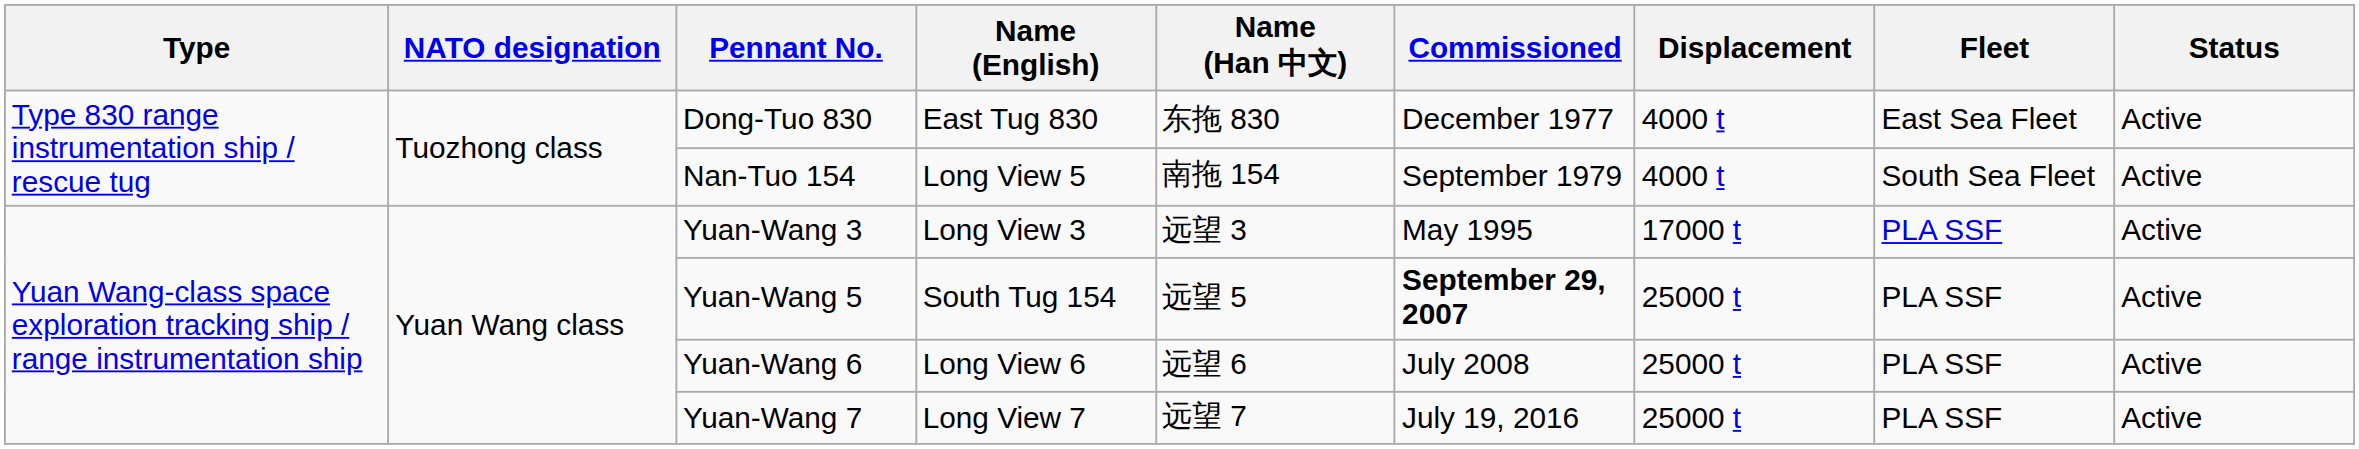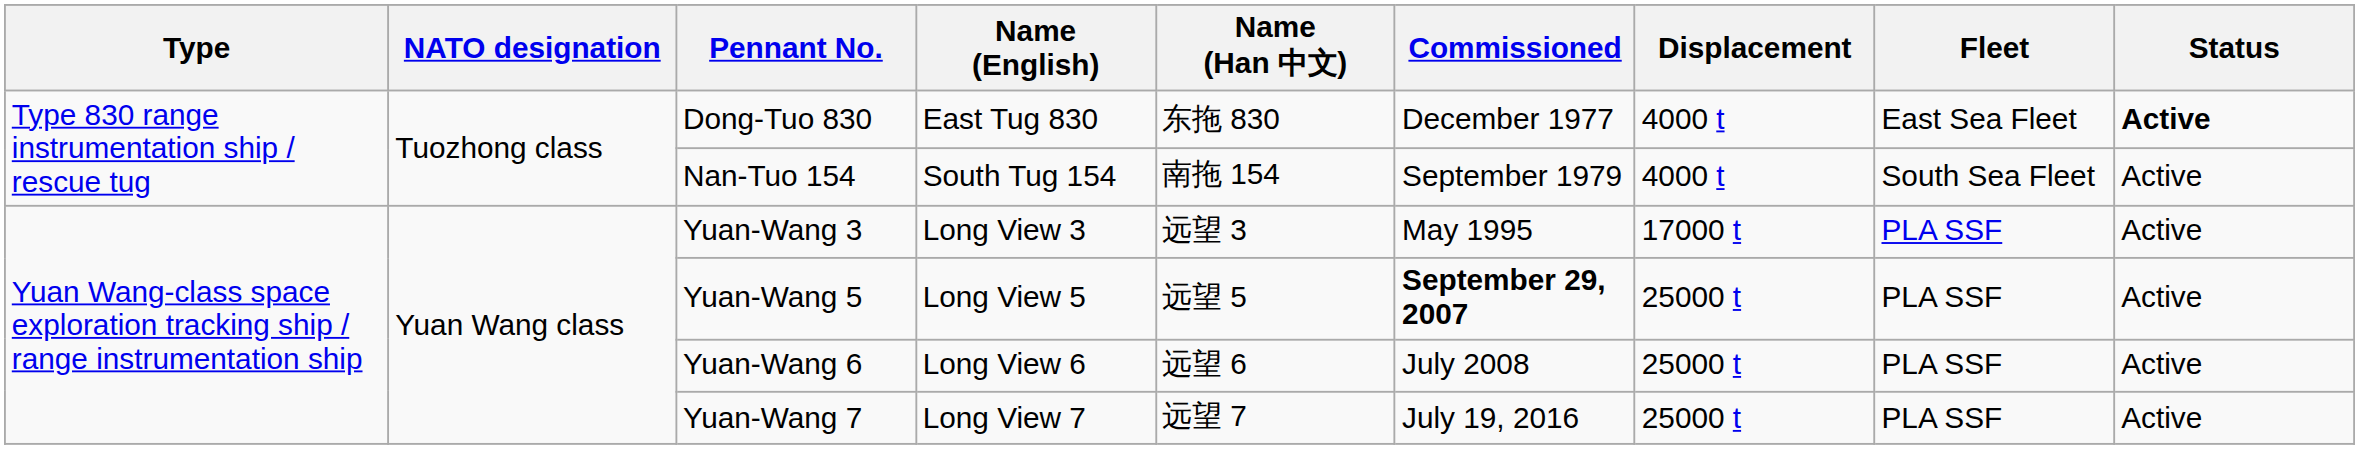 <table class="wikitable sortable"  style="margin:auto; width:100%;">
 <tr>
 <th style="text-align:center; width:16%;">Type</th>
 <th style="text-align:center; width:12%;"><a href='#'>NATO designation</a></th>
 <th style="text-align:center; width:10%;"><a href='#'>Pennant No.</a></th>
 <th style="text-align:center; width:10%;">Name<br>(English)</th>
 <th style="text-align:center; width:10%;">Name<br>(Han 中文)</th>
 <th style="text-align:center; width:10%;"><a href='#'>Commissioned</a></th>
 <th style="text-align:center; width:10%;">Displacement</th>
 <th style="text-align:center; width:10%;">Fleet</th>
 <th style="text-align:center; width:10%;">Status</th>
 </tr>
 <tr>
 <td rowspan="2"><a href='#'>Type 830 range instrumentation ship / rescue tug</a></td>
 <td rowspan="2">Tuozhong class</td>
 <td>Dong-Tuo 830</td>
 <td>East Tug 830</td>
 <td>东拖 830</td>
 <td>December 1977</td>
 <td>4000 <a href='#'>t</a></td>
 <td>East Sea Fleet</td>
-<td><span>Active</span></td>
+<td><strong><span>Active</span></strong></td>
 </tr>
 <tr>
 <td>Nan-Tuo 154</td>
-<td>Long View 5</td>
+<td>South Tug 154</td>
 <td>南拖 154</td>
 <td>September 1979</td>
 <td>4000 <a href='#'>t</a></td>
 <td>South Sea Fleet</td>
 <td><span>Active</span></td>
 </tr>
 <tr>
 <td rowspan="4"><a href='#'>Yuan Wang-class space exploration tracking ship / range instrumentation ship</a></td>
 <td rowspan="4">Yuan Wang class</td>
 <td>Yuan-Wang 3</td>
 <td>Long View 3</td>
 <td>远望 3</td>
 <td>May 1995</td>
 <td>17000 <a href='#'>t</a></td>
 <td><a href='#'>PLA SSF</a></td>
 <td><span>Active</span></td>
 </tr>
 <tr>
 <td>Yuan-Wang 5</td>
-<td>South Tug 154</td>
+<td>Long View 5</td>
 <td>远望 5</td>
 <td><strong>September 29, 2007</strong></td>
 <td>25000 <a href='#'>t</a></td>
 <td>PLA SSF</td>
 <td><span>Active</span></td>
 </tr>
 <tr>
 <td>Yuan-Wang 6</td>
 <td>Long View 6</td>
 <td>远望 6</td>
 <td>July 2008</td>
 <td>25000 <a href='#'>t</a></td>
 <td>PLA SSF</td>
 <td><span>Active</span></td>
 </tr>
 <tr>
 <td>Yuan-Wang 7</td>
 <td>Long View 7</td>
 <td>远望 7</td>
 <td>July 19, 2016</td>
 <td>25000 <a href='#'>t</a></td>
 <td>PLA SSF</td>
 <td><span>Active</span></td>
 </tr>
 </table>
